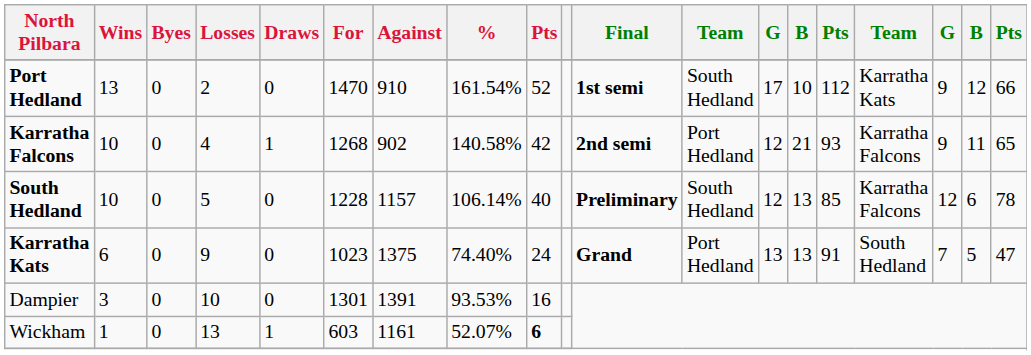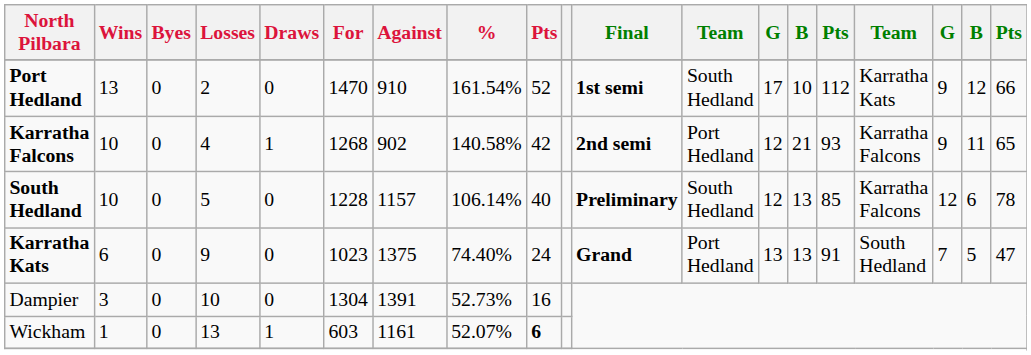 <table style="font-size: 85%; text-align: left;" class="wikitable">
 <tr>
 <th style="color:crimson">North Pilbara</th>
 <th style="color:crimson">Wins</th>
 <th style="color:crimson">Byes</th>
 <th style="color:crimson">Losses</th>
 <th style="color:crimson">Draws</th>
 <th style="color:crimson">For</th>
 <th style="color:crimson">Against</th>
 <th style="color:crimson">%</th>
 <th style="color:crimson">Pts</th>
 <th></th>
 <th style="color:green">Final</th>
 <th style="color:green">Team</th>
 <th style="color:green">G</th>
 <th style="color:green">B</th>
 <th style="color:green">Pts</th>
 <th style="color:green">Team</th>
 <th style="color:green">G</th>
 <th style="color:green">B</th>
 <th style="color:green">Pts</th>
 </tr>
 <tr>
 </tr>
 <tr>
 </tr>
 <tr>
 <td><strong>	Port Hedland	</strong></td>
 <td>13</td>
 <td>0</td>
 <td>2</td>
 <td>0</td>
 <td>1470</td>
 <td>910</td>
 <td>161.54%</td>
 <td>52</td>
 <td></td>
 <td><strong>1st semi</strong></td>
 <td>South Hedland</td>
 <td>17</td>
 <td>10</td>
 <td>112</td>
 <td>Karratha Kats</td>
 <td>9</td>
 <td>12</td>
 <td>66</td>
 </tr>
 <tr>
 <td><strong>	Karratha Falcons	</strong></td>
 <td>10</td>
 <td>0</td>
 <td>4</td>
 <td>1</td>
 <td>1268</td>
 <td>902</td>
 <td>140.58%</td>
 <td>42</td>
 <td></td>
 <td><strong>2nd semi</strong></td>
 <td>Port Hedland</td>
 <td>12</td>
 <td>21</td>
 <td>93</td>
 <td>Karratha Falcons</td>
 <td>9</td>
 <td>11</td>
 <td>65</td>
 </tr>
 <tr>
 <td><strong>	South Hedland	</strong></td>
 <td>10</td>
 <td>0</td>
 <td>5</td>
 <td>0</td>
 <td>1228</td>
 <td>1157</td>
 <td>106.14%</td>
 <td>40</td>
 <td></td>
 <td><strong>Preliminary</strong></td>
 <td>South Hedland</td>
 <td>12</td>
 <td>13</td>
 <td>85</td>
 <td>Karratha Falcons</td>
 <td>12</td>
 <td>6</td>
 <td>78</td>
 </tr>
 <tr>
 <td><strong>	Karratha Kats	</strong></td>
 <td>6</td>
 <td>0</td>
 <td>9</td>
 <td>0</td>
 <td>1023</td>
 <td>1375</td>
 <td>74.40%</td>
 <td>24</td>
 <td></td>
 <td><strong>Grand</strong></td>
 <td>Port Hedland</td>
 <td>13</td>
 <td>13</td>
 <td>91</td>
 <td>South Hedland</td>
 <td>7</td>
 <td>5</td>
 <td>47</td>
 </tr>
 <tr>
 <td>Dampier</td>
 <td>3</td>
 <td>0</td>
 <td>10</td>
 <td>0</td>
-<td>1301</td>
+<td>1304</td>
 <td>1391</td>
-<td>93.53%</td>
+<td>52.73%</td>
 <td>16</td>
 <td></td>
 </tr>
 <tr>
 <td>Wickham</td>
 <td>1</td>
 <td>0</td>
 <td>13</td>
 <td>1</td>
 <td>603</td>
 <td>1161</td>
 <td>52.07%</td>
 <td><strong>6</strong></td>
 <td></td>
 </tr>
 <tr>
 </tr>
 </table>
